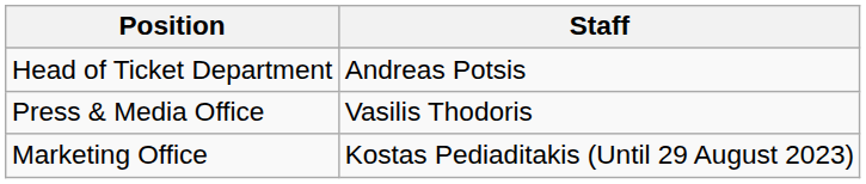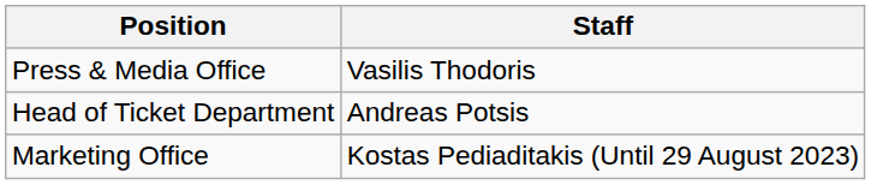 <table class="wikitable">
 <tr>
 <th><strong>Position</strong></th>
 <th><strong>Staff</strong></th>
 </tr>
 <tr>
+<td>Press & Media Office</td>
+<td>Vasilis Thodoris</td>
+</tr>
+<tr>
 <td>Head of Ticket Department</td>
 <td>Andreas Potsis</td>
-</tr>
-<tr>
-<td>Press & Media Office</td>
-<td>Vasilis Thodoris</td>
 </tr>
 <tr>
 <td>Marketing Office</td>
 <td>Kostas Pediaditakis (Until 29 August 2023)</td>
 </tr>
 </table>
